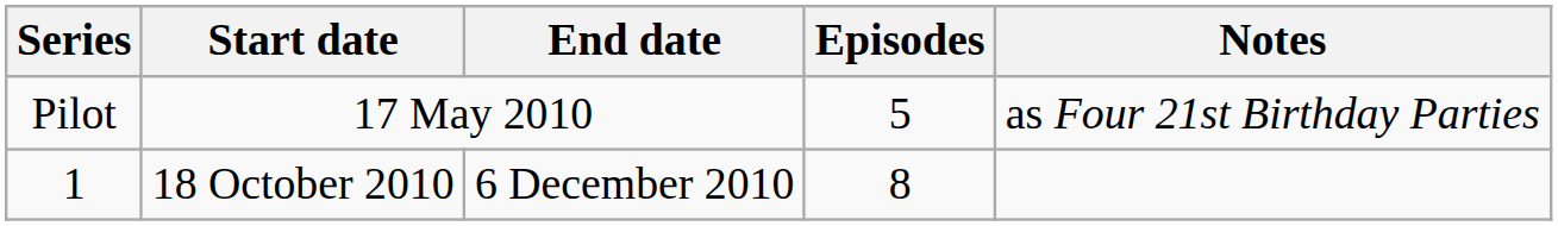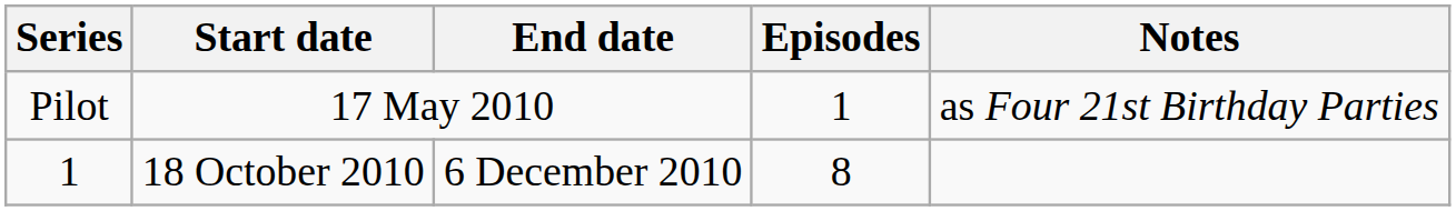 <table class="wikitable" style="text-align:center;">
 <tr>
 <th>Series</th>
 <th>Start date</th>
 <th>End date</th>
 <th>Episodes</th>
 <th>Notes</th>
 </tr>
 <tr>
 <td>Pilot</td>
 <td colspan="2">17 May 2010</td>
-<td>5</td>
+<td>1</td>
 <td>as <em>Four 21st Birthday Parties</em></td>
 </tr>
 <tr>
 <td>1</td>
 <td>18 October 2010</td>
 <td>6 December 2010</td>
 <td>8</td>
 <td></td>
 </tr>
 </table>
